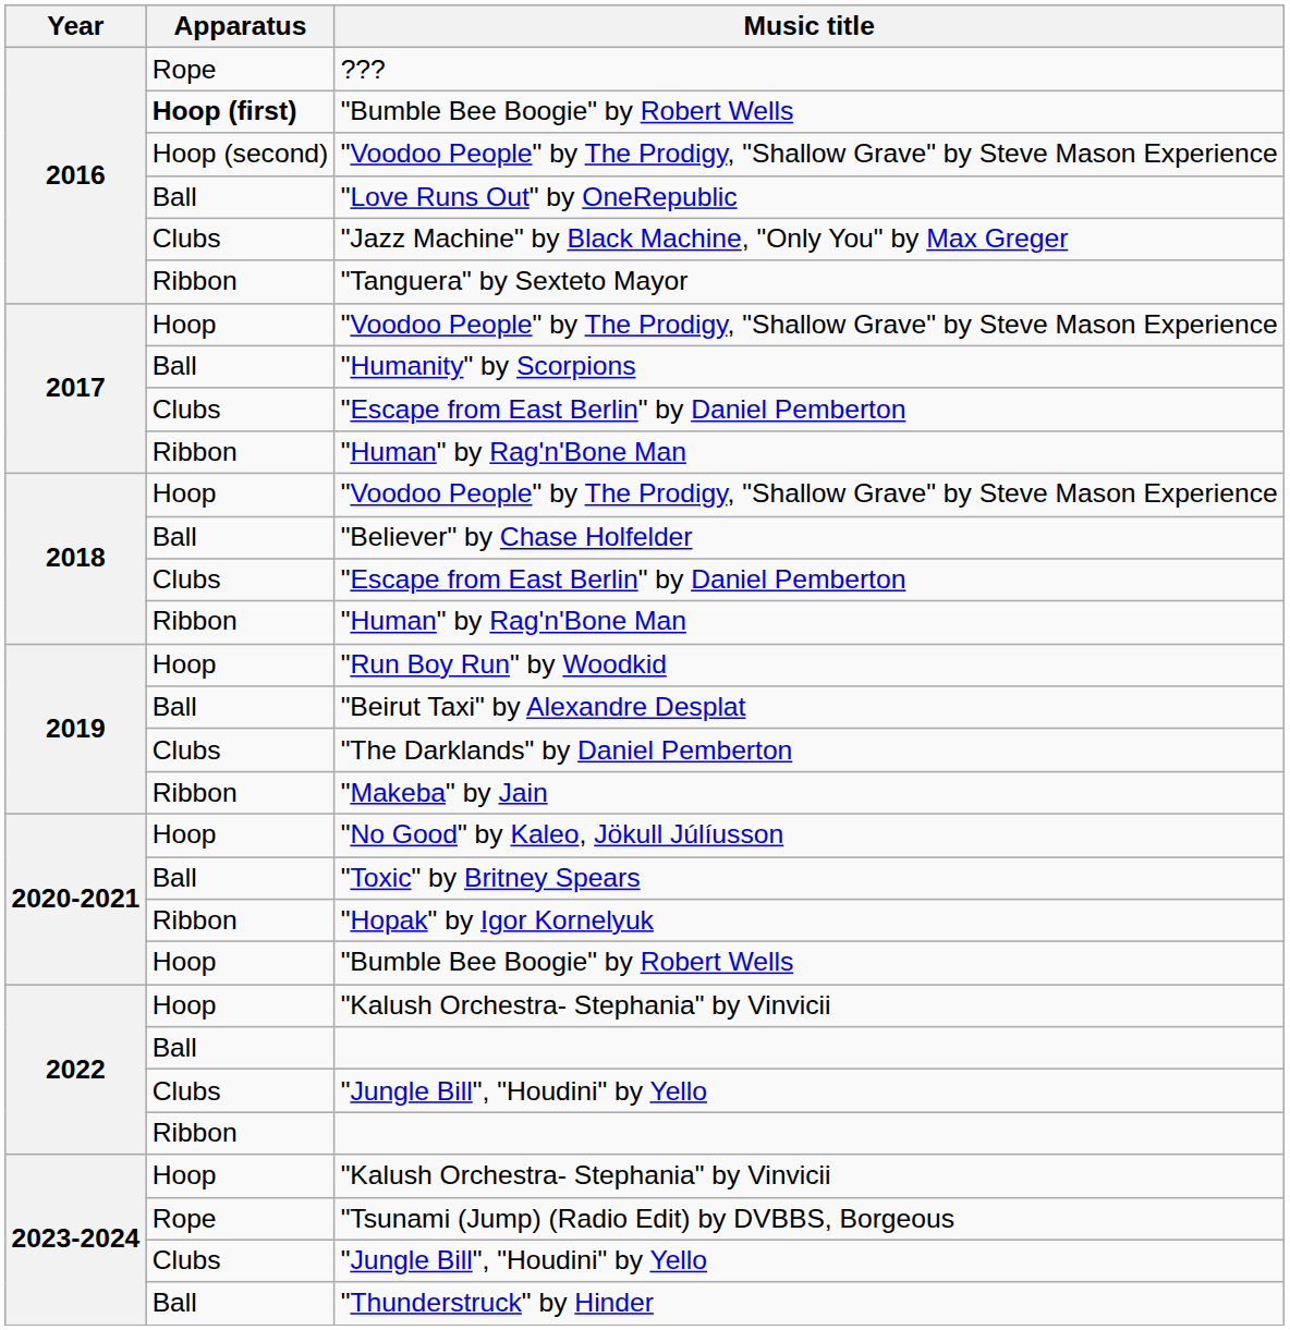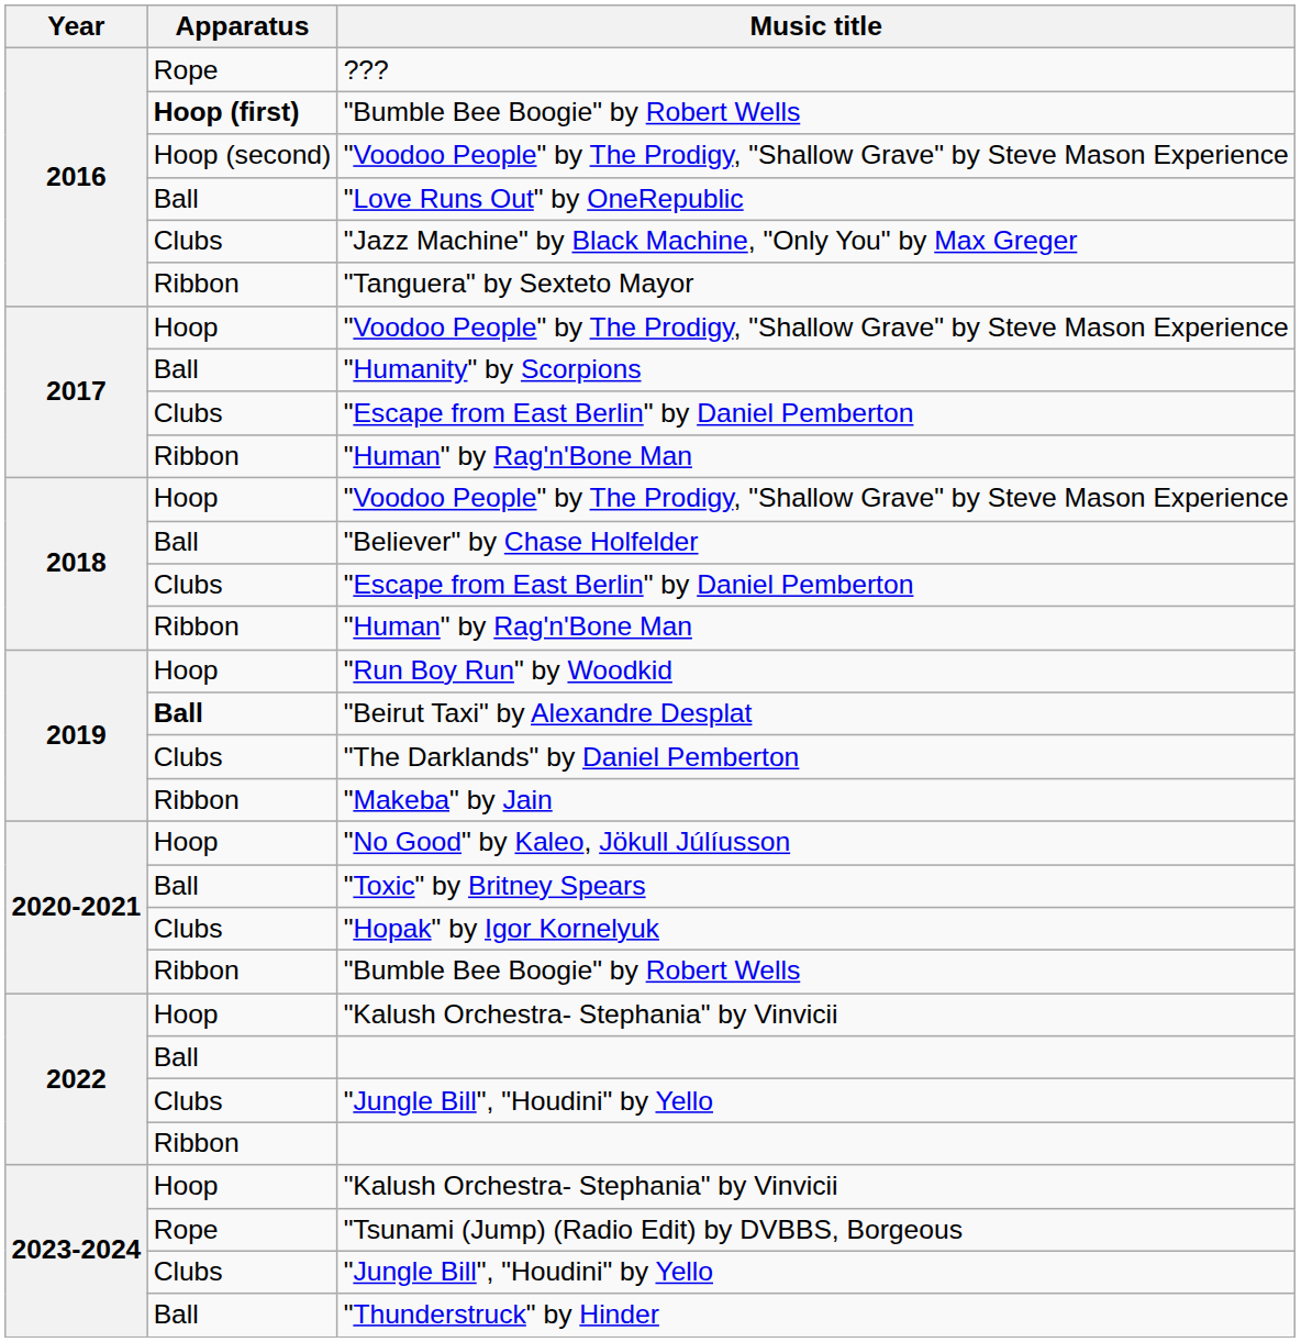 <table class="wikitable plainrowheaders">
 <tr>
 <th scope=col>Year</th>
 <th scope=col>Apparatus</th>
 <th scope=col>Music title</th>
 </tr>
 <tr>
 <th scope=row rowspan=6><strong>2016</strong></th>
 <td>Rope</td>
 <td>???</td>
 </tr>
 <tr>
 <td><strong>Hoop (first)</strong></td>
 <td>"Bumble Bee Boogie" by <a href='#'>Robert Wells</a></td>
 </tr>
 <tr>
 <td>Hoop (second)</td>
 <td>"<a href='#'>Voodoo People</a>" by <a href='#'>The Prodigy</a>, "Shallow Grave" by Steve Mason Experience</td>
 </tr>
 <tr>
 <td>Ball</td>
 <td>"<a href='#'>Love Runs Out</a>" by <a href='#'>OneRepublic</a></td>
 </tr>
 <tr>
 <td>Clubs</td>
 <td>"Jazz Machine" by <a href='#'>Black Machine</a>, "Only You" by <a href='#'>Max Greger</a></td>
 </tr>
 <tr>
 <td>Ribbon</td>
 <td>"Tanguera" by Sexteto Mayor</td>
 </tr>
 <tr>
 <th scope=row rowspan=4><strong>2017</strong></th>
 <td>Hoop</td>
 <td>"<a href='#'>Voodoo People</a>" by <a href='#'>The Prodigy</a>, "Shallow Grave" by Steve Mason Experience</td>
 </tr>
 <tr>
 <td>Ball</td>
 <td>"<a href='#'>Humanity</a>" by <a href='#'>Scorpions</a></td>
 </tr>
 <tr>
 <td>Clubs</td>
 <td>"<a href='#'>Escape from East Berlin</a>" by <a href='#'>Daniel Pemberton</a></td>
 </tr>
 <tr>
 <td>Ribbon</td>
 <td>"<a href='#'>Human</a>" by <a href='#'>Rag'n'Bone Man</a></td>
 </tr>
 <tr>
 <th scope=row rowspan=4><strong>2018</strong></th>
 <td>Hoop</td>
 <td>"<a href='#'>Voodoo People</a>" by <a href='#'>The Prodigy</a>, "Shallow Grave" by Steve Mason Experience</td>
 </tr>
 <tr>
 <td>Ball</td>
 <td>"Believer" by <a href='#'>Chase Holfelder</a></td>
 </tr>
 <tr>
 <td>Clubs</td>
 <td>"<a href='#'>Escape from East Berlin</a>" by <a href='#'>Daniel Pemberton</a></td>
 </tr>
 <tr>
 <td>Ribbon</td>
 <td>"<a href='#'>Human</a>" by <a href='#'>Rag'n'Bone Man</a></td>
 </tr>
 <tr>
 <th scope=row rowspan=4><strong>2019</strong></th>
 <td>Hoop</td>
 <td>"<a href='#'>Run Boy Run</a>" by <a href='#'>Woodkid</a></td>
 </tr>
 <tr>
-<td>Ball</td>
+<td><strong>Ball</strong></td>
 <td>"Beirut Taxi" by <a href='#'>Alexandre Desplat</a></td>
 </tr>
 <tr>
 <td>Clubs</td>
 <td>"The Darklands" by <a href='#'>Daniel Pemberton</a></td>
 </tr>
 <tr>
 <td>Ribbon</td>
 <td>"<a href='#'>Makeba</a>" by <a href='#'>Jain</a></td>
 </tr>
 <tr>
 <th scope=row rowspan=4><strong>2020-2021</strong></th>
 <td>Hoop</td>
 <td>"<a href='#'>No Good</a>" by <a href='#'>Kaleo</a>, <a href='#'>Jökull Júlíusson</a></td>
 </tr>
 <tr>
 <td>Ball</td>
 <td>"<a href='#'>Toxic</a>" by <a href='#'>Britney Spears</a></td>
 </tr>
 <tr>
-<td>Ribbon</td>
+<td>Clubs</td>
 <td>"<a href='#'>Hopak</a>" by <a href='#'>Igor Kornelyuk</a></td>
 </tr>
 <tr>
-<td>Hoop</td>
+<td>Ribbon</td>
 <td>"Bumble Bee Boogie" by <a href='#'>Robert Wells</a></td>
 </tr>
 <tr>
 <th scope=row rowspan=4><strong>2022</strong></th>
 <td>Hoop</td>
 <td>"Kalush Orchestra- Stephania" by Vinvicii</td>
 </tr>
 <tr>
 <td>Ball</td>
 <td></td>
 </tr>
 <tr>
 <td>Clubs</td>
 <td>"<a href='#'>Jungle Bill</a>", "Houdini" by <a href='#'>Yello</a></td>
 </tr>
 <tr>
 <td>Ribbon</td>
 <td></td>
 </tr>
 <tr>
 <th scope=row rowspan=4><strong>2023-2024</strong></th>
 <td>Hoop</td>
 <td>"Kalush Orchestra- Stephania" by Vinvicii</td>
 </tr>
 <tr>
 <td>Rope</td>
 <td>"Tsunami (Jump) (Radio Edit) by DVBBS, Borgeous</td>
 </tr>
 <tr>
 <td>Clubs</td>
 <td>"<a href='#'>Jungle Bill</a>", "Houdini" by <a href='#'>Yello</a></td>
 </tr>
 <tr>
 <td>Ball</td>
 <td>"<a href='#'>Thunderstruck</a>" by <a href='#'>Hinder</a></td>
 </tr>
 </table>
